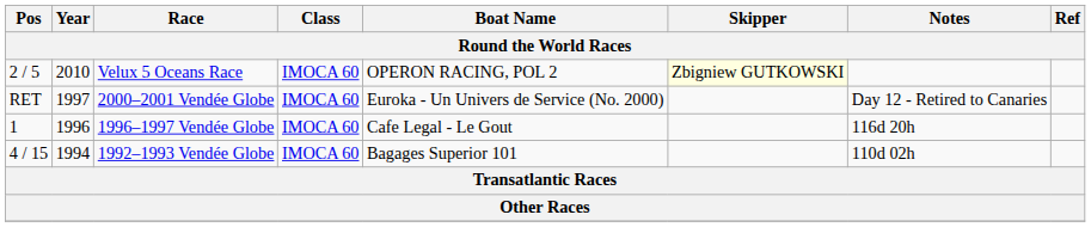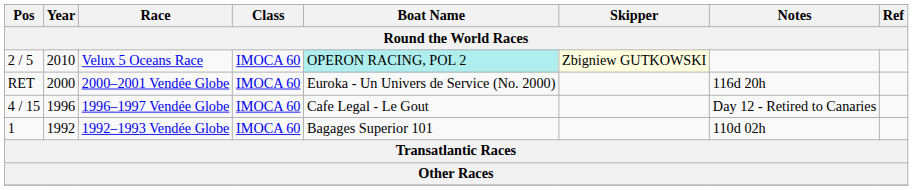 <table class="wikitable sortable">
 <tr>
 <th>Pos</th>
 <th>Year</th>
 <th>Race</th>
 <th>Class</th>
 <th>Boat Name</th>
 <th>Skipper</th>
 <th>Notes</th>
 <th>Ref</th>
 </tr>
 <tr>
 <th colspan = 8><strong>Round the World Races</strong></th>
 </tr>
 <tr>
 <td>2 / 5</td>
 <td>2010</td>
 <td><a href='#'>Velux 5 Oceans Race</a></td>
 <td><a href='#'>IMOCA 60</a></td>
-<td>OPERON RACING, POL 2</td>
+<td style="background: paleturquoise;">OPERON RACING, POL 2</td>
 <td style="background: lightyellow;">Zbigniew GUTKOWSKI</td>
 <td></td>
 </tr>
 <tr>
 <td>RET</td>
-<td>1997</td>
+<td>2000</td>
 <td><a href='#'>2000–2001 Vendée Globe</a></td>
 <td><a href='#'>IMOCA 60</a></td>
 <td>Euroka - Un Univers de Service (No. 2000)</td>
+<td></td>
+<td>116d 20h</td>
+<td></td>
+</tr>
+<tr>
+<td>4 / 15</td>
+<td>1996</td>
+<td><a href='#'>1996–1997 Vendée Globe</a></td>
+<td><a href='#'>IMOCA 60</a></td>
+<td>Cafe Legal - Le Gout</td>
 <td></td>
 <td>Day 12 - Retired to Canaries</td>
 <td></td>
 </tr>
 <tr>
 <td>1</td>
-<td>1996</td>
-<td><a href='#'>1996–1997 Vendée Globe</a></td>
-<td><a href='#'>IMOCA 60</a></td>
-<td>Cafe Legal - Le Gout</td>
-<td></td>
-<td>116d 20h</td>
-<td></td>
-</tr>
-<tr>
-<td>4 / 15</td>
-<td>1994</td>
+<td>1992</td>
 <td><a href='#'>1992–1993 Vendée Globe</a></td>
 <td><a href='#'>IMOCA 60</a></td>
 <td>Bagages Superior 101</td>
 <td></td>
 <td>110d 02h</td>
 <td></td>
 </tr>
 <tr>
 <th colspan = 8><strong>Transatlantic Races</strong></th>
 </tr>
 <tr>
 <th colspan = 8><strong>Other Races</strong></th>
 </tr>
 <tr>
 </tr>
 </table>
